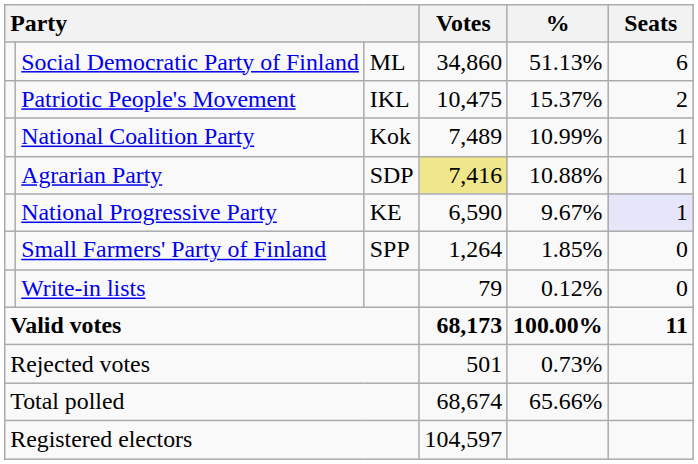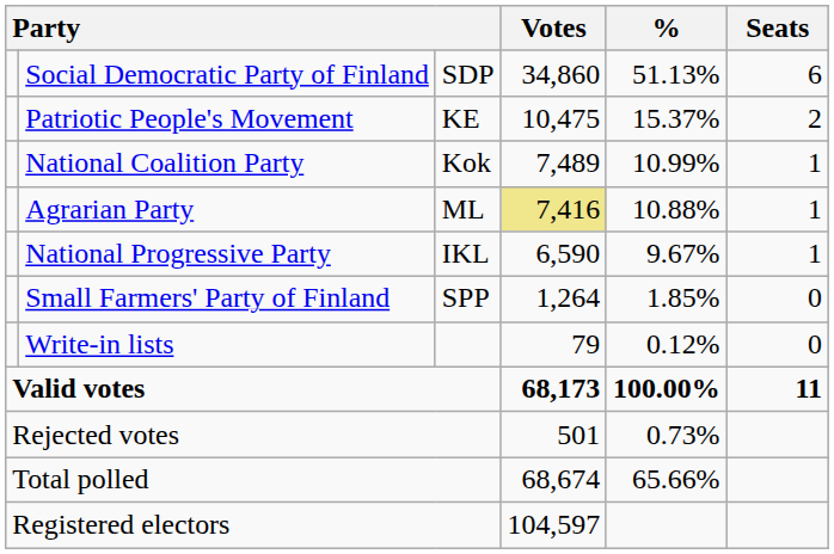 <table class="wikitable" border="1" style="text-align:right;">
 <tr>
 <th style="text-align:left;" colspan=3>Party</th>
 <th align=center width="50">Votes</th>
 <th align=center width="50">%</th>
 <th align=center width="50">Seats</th>
 </tr>
 <tr>
 <td></td>
 <td align=left style="white-space: nowrap;"><a href='#'>Social Democratic Party of Finland</a></td>
-<td align=left>ML</td>
+<td align=left>SDP</td>
 <td>34,860</td>
 <td>51.13%</td>
 <td>6</td>
 </tr>
 <tr>
 <td></td>
 <td align=left><a href='#'>Patriotic People's Movement</a></td>
-<td align=left>IKL</td>
+<td align=left>KE</td>
 <td>10,475</td>
 <td>15.37%</td>
 <td>2</td>
 </tr>
 <tr>
 <td></td>
 <td align=left><a href='#'>National Coalition Party</a></td>
 <td align=left>Kok</td>
 <td>7,489</td>
 <td>10.99%</td>
 <td>1</td>
 </tr>
 <tr>
 <td></td>
 <td align=left><a href='#'>Agrarian Party</a></td>
-<td align=left>SDP</td>
+<td align=left>ML</td>
 <td style="background: khaki;">7,416</td>
 <td>10.88%</td>
 <td>1</td>
 </tr>
 <tr>
 <td></td>
 <td align=left><a href='#'>National Progressive Party</a></td>
-<td align=left>KE</td>
+<td align=left>IKL</td>
 <td>6,590</td>
 <td>9.67%</td>
-<td style="background: lavender;">1</td>
+<td>1</td>
 </tr>
 <tr>
 <td></td>
 <td align=left><a href='#'>Small Farmers' Party of Finland</a></td>
 <td align=left>SPP</td>
 <td>1,264</td>
 <td>1.85%</td>
 <td>0</td>
 </tr>
 <tr>
 <td></td>
 <td align=left><a href='#'>Write-in lists</a></td>
 <td align=left></td>
 <td>79</td>
 <td>0.12%</td>
 <td>0</td>
 </tr>
 <tr style="font-weight:bold">
 <td align=left colspan=3>Valid votes</td>
 <td>68,173</td>
 <td>100.00%</td>
 <td>11</td>
 </tr>
 <tr>
 <td align=left colspan=3>Rejected votes</td>
 <td>501</td>
 <td>0.73%</td>
 <td></td>
 </tr>
 <tr>
 <td align=left colspan=3>Total polled</td>
 <td>68,674</td>
 <td>65.66%</td>
 <td></td>
 </tr>
 <tr>
 <td align=left colspan=3>Registered electors</td>
 <td>104,597</td>
 <td></td>
 <td></td>
 </tr>
 </table>
